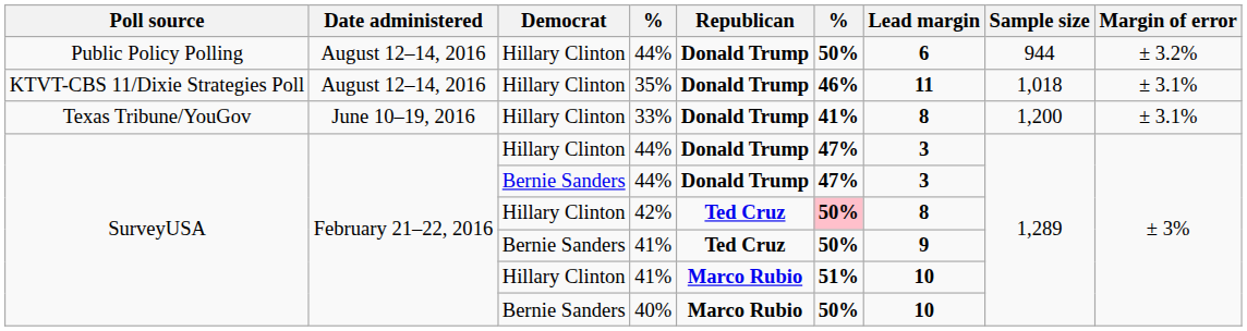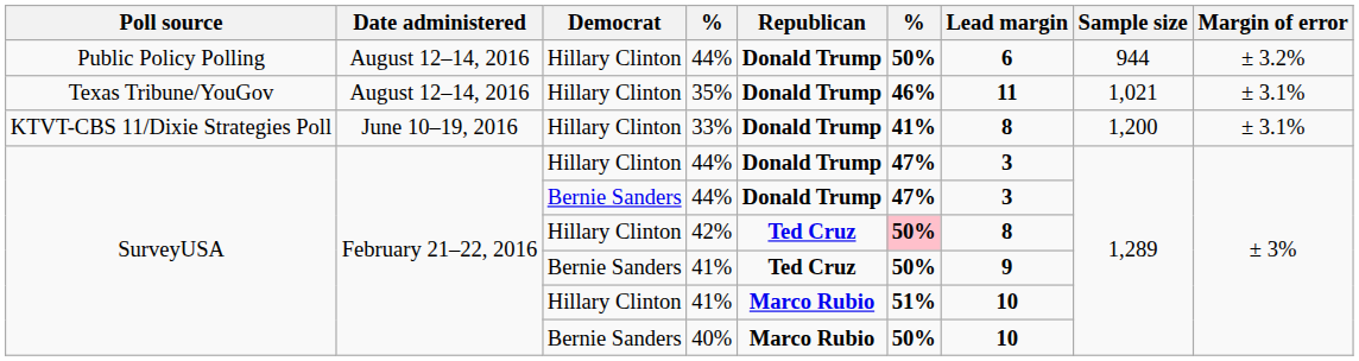 <table class="wikitable" style="text-align:center;">
 <tr>
 <th>Poll source</th>
 <th>Date administered</th>
 <th>Democrat</th>
 <th>%</th>
 <th>Republican</th>
 <th>%</th>
 <th>Lead margin</th>
 <th>Sample size</th>
 <th>Margin of error</th>
 </tr>
 <tr>
 <td>Public Policy Polling</td>
 <td>August 12–14, 2016</td>
 <td>Hillary Clinton</td>
 <td>44%</td>
 <td><strong>Donald Trump</strong></td>
 <td><strong>50%</strong></td>
 <td><strong>6</strong></td>
 <td>944</td>
 <td>± 3.2%</td>
 </tr>
 <tr>
-<td>KTVT-CBS 11/Dixie Strategies Poll</td>
+<td>Texas Tribune/YouGov</td>
 <td>August 12–14, 2016</td>
 <td>Hillary Clinton</td>
 <td>35%</td>
 <td><strong>Donald Trump</strong></td>
 <td><strong>46%</strong></td>
 <td><strong>11</strong></td>
-<td>1,018</td>
+<td>1,021</td>
 <td>± 3.1%</td>
 </tr>
 <tr>
-<td>Texas Tribune/YouGov</td>
+<td>KTVT-CBS 11/Dixie Strategies Poll</td>
 <td>June 10–19, 2016</td>
 <td>Hillary Clinton</td>
 <td>33%</td>
 <td><strong>Donald Trump</strong></td>
 <td><strong>41%</strong></td>
 <td><strong>8</strong></td>
 <td>1,200</td>
 <td>± 3.1%</td>
 </tr>
 <tr>
 <td rowspan=6>SurveyUSA</td>
 <td rowspan=6>February 21–22, 2016</td>
 <td>Hillary Clinton</td>
 <td>44%</td>
 <td><strong>Donald Trump</strong></td>
 <td><strong>47%</strong></td>
 <td><strong>3</strong></td>
 <td rowspan=6>1,289</td>
 <td rowspan=6>± 3%</td>
 </tr>
 <tr>
 <td><a href='#'>Bernie Sanders</a></td>
 <td>44%</td>
 <td><strong>Donald Trump</strong></td>
 <td><strong>47%</strong></td>
 <td><strong>3</strong></td>
 </tr>
 <tr>
 <td>Hillary Clinton</td>
 <td>42%</td>
 <td><strong><a href='#'>Ted Cruz</a></strong></td>
 <td style="background: pink;"><strong>50%</strong></td>
 <td><strong>8</strong></td>
 </tr>
 <tr>
 <td>Bernie Sanders</td>
 <td>41%</td>
 <td><strong>Ted Cruz</strong></td>
 <td><strong>50%</strong></td>
 <td><strong>9</strong></td>
 </tr>
 <tr>
 <td>Hillary Clinton</td>
 <td>41%</td>
 <td><strong><a href='#'>Marco Rubio</a></strong></td>
 <td><strong>51%</strong></td>
 <td><strong>10</strong></td>
 </tr>
 <tr>
 <td>Bernie Sanders</td>
 <td>40%</td>
 <td><strong>Marco Rubio</strong></td>
 <td><strong>50%</strong></td>
 <td><strong>10</strong></td>
 </tr>
 </table>
